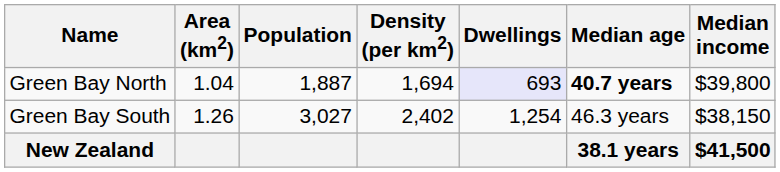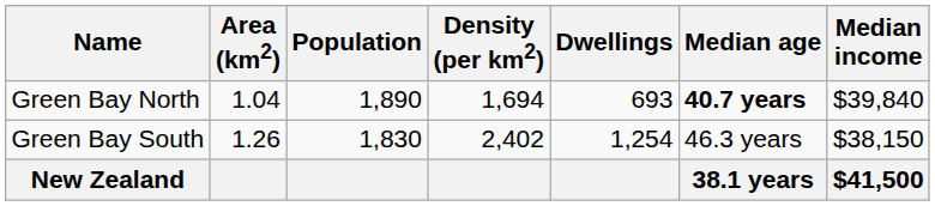 <table class="wikitable">
 <tr>
 <th>Name</th>
 <th>Area<br>(km<sup>2</sup>)</th>
 <th>Population</th>
 <th>Density<br>(per km<sup>2</sup>)</th>
 <th>Dwellings</th>
 <th>Median age</th>
 <th>Median<br>income</th>
 </tr>
 <tr>
 <td>Green Bay North</td>
 <td style="text-align:right;">1.04</td>
-<td style="text-align:right;">1,887</td>
+<td style="text-align:right;">1,890</td>
 <td style="text-align:right;">1,694</td>
-<td style="background: lavender; text-align:right;">693</td>
+<td style="text-align:right;">693</td>
 <td><strong>40.7 years</strong></td>
-<td>$39,800</td>
+<td>$39,840</td>
 </tr>
 <tr>
 <td>Green Bay South</td>
 <td style="text-align:right;">1.26</td>
-<td style="text-align:right;">3,027</td>
+<td style="text-align:right;">1,830</td>
 <td style="text-align:right;">2,402</td>
 <td style="text-align:right;">1,254</td>
 <td>46.3 years</td>
 <td>$38,150</td>
 </tr>
 <tr>
 <th>New Zealand</th>
 <th></th>
 <th></th>
 <th></th>
 <th></th>
 <th>38.1 years</th>
 <th style="text-align:left;">$41,500</th>
 </tr>
 </table>
